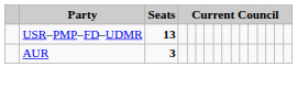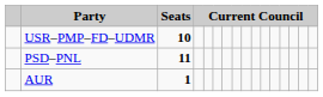 <table class="wikitable">
 <tr>
 <th style="background:#ccc">   </th>
 <th style="background:#ccc">Party</th>
 <th style="background:#ccc">Seats</th>
 <th colspan="13" style="background:#ccc">Current Council</th>
 </tr>
 <tr>
 <td>  </td>
 <td><a href='#'>USR</a>–<a href='#'>PMP</a>–<a href='#'>FD</a>–<a href='#'>UDMR</a></td>
-<td style="text-align: right"><strong>13</strong></td>
+<td style="text-align: right"><strong>10</strong></td>
 <td>  </td>
 <td>  </td>
 <td>  </td>
 <td>  </td>
 <td>  </td>
 <td>  </td>
 <td>  </td>
 <td>  </td>
 <td>  </td>
 <td>  </td>
 <td>  </td>
 <td>  </td>
 <td>  </td>
 </tr>
 <tr>
 <td>  </td>
+<td><a href='#'>PSD</a>–<a href='#'>PNL</a></td>
+<td style="text-align: right"><strong>11</strong></td>
+<td>  </td>
+<td>  </td>
+<td>  </td>
+<td>  </td>
+<td>  </td>
+<td>  </td>
+<td>  </td>
+<td>  </td>
+<td>  </td>
+<td>  </td>
+<td>  </td>
+<td> </td>
+<td> </td>
+</tr>
+<tr>
+<td>  </td>
 <td><a href='#'>AUR</a></td>
-<td style="text-align: right"><strong>3</strong></td>
+<td style="text-align: right"><strong>1</strong></td>
 <td>  </td>
 <td>  </td>
 <td>  </td>
 <td> </td>
 <td> </td>
 <td> </td>
 <td> </td>
 <td> </td>
 <td> </td>
 <td> </td>
 <td> </td>
 <td> </td>
 <td> </td>
 </tr>
 </table>
